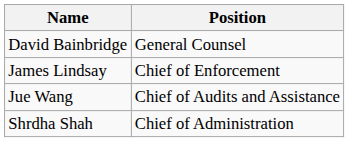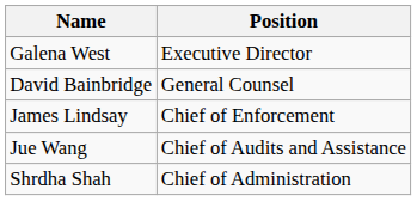 <table class="wikitable">
 <tr>
 <th>Name</th>
 <th>Position</th>
+</tr>
+<tr>
+<td>Galena West</td>
+<td>Executive Director</td>
 </tr>
 <tr>
 <td>David Bainbridge</td>
 <td>General Counsel</td>
 </tr>
 <tr>
 <td>James Lindsay</td>
 <td>Chief of Enforcement</td>
 </tr>
 <tr>
 <td>Jue Wang</td>
 <td>Chief of Audits and Assistance</td>
 </tr>
 <tr>
 <td>Shrdha Shah</td>
 <td>Chief of Administration</td>
 </tr>
 </table>
